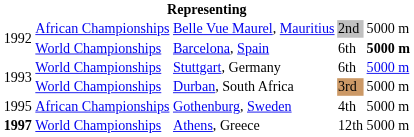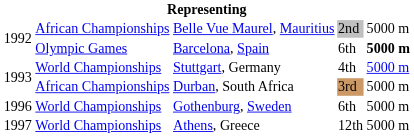 <table>
 <tr>
 <th colspan="6">Representing </th>
 </tr>
 <tr>
 <td rowspan=2>1992</td>
 <td><a href='#'>African Championships</a></td>
 <td><a href='#'>Belle Vue Maurel</a>, <a href='#'>Mauritius</a></td>
 <td bgcolor=silver>2nd</td>
 <td>5000 m</td>
 </tr>
 <tr>
-<td><a href='#'>World Championships</a></td>
+<td><a href='#'>Olympic Games</a></td>
 <td><a href='#'>Barcelona</a>, <a href='#'>Spain</a></td>
 <td>6th</td>
 <td><strong>5000 m</strong></td>
 </tr>
 <tr>
 <td rowspan=2>1993</td>
 <td><a href='#'>World Championships</a></td>
 <td><a href='#'>Stuttgart</a>, Germany</td>
-<td>6th</td>
+<td>4th</td>
 <td><a href='#'>5000 m</a></td>
 </tr>
 <tr>
-<td><a href='#'>World Championships</a></td>
+<td><a href='#'>African Championships</a></td>
 <td><a href='#'>Durban</a>, South Africa</td>
 <td bgcolor=cc9966>3rd</td>
 <td>5000 m</td>
 </tr>
 <tr>
-<td>1995</td>
-<td><a href='#'>African Championships</a></td>
+<td>1996</td>
+<td><a href='#'>World Championships</a></td>
 <td><a href='#'>Gothenburg</a>, <a href='#'>Sweden</a></td>
-<td>4th</td>
+<td>6th</td>
 <td>5000 m</td>
 </tr>
 <tr>
-<td><strong>1997</strong></td>
+<td>1997</td>
 <td><a href='#'>World Championships</a></td>
 <td><a href='#'>Athens</a>, Greece</td>
 <td>12th</td>
 <td>5000 m</td>
 </tr>
 </table>
